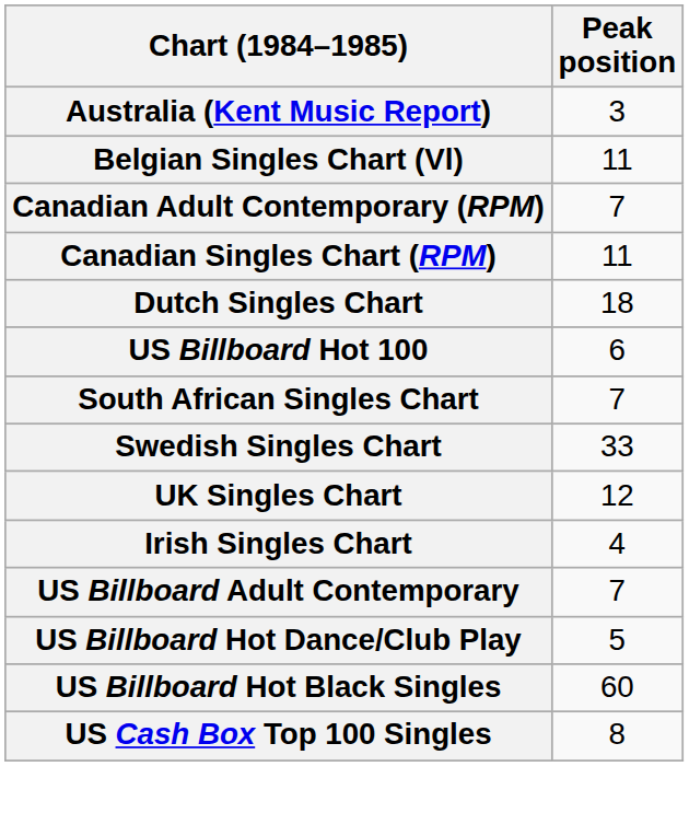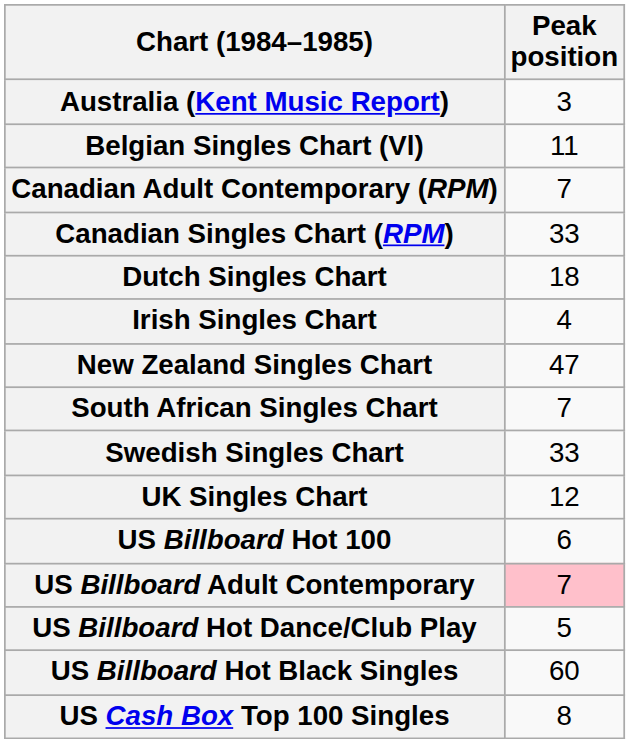 <table class="wikitable sortable plainrowheaders">
 <tr>
 <th scope="col">Chart (1984–1985)</th>
 <th scope="col">Peak<br>position</th>
 </tr>
 <tr>
 <th scope="row">Australia (<a href='#'>Kent Music Report</a>)</th>
 <td style="text-align:center;">3</td>
 </tr>
 <tr>
 <th scope="row">Belgian Singles Chart (Vl)</th>
 <td style="text-align:center;">11</td>
 </tr>
 <tr>
 <th scope="row">Canadian Adult Contemporary (<em>RPM</em>)</th>
 <td style="text-align:center;">7</td>
 </tr>
 <tr>
 <th scope="row">Canadian Singles Chart (<em><a href='#'>RPM</a></em>)</th>
-<td style="text-align:center;">11</td>
+<td style="text-align:center;">33</td>
 </tr>
 <tr>
 <th scope="row">Dutch Singles Chart</th>
 <td style="text-align:center;">18</td>
 </tr>
 <tr>
-<th scope="row">US <em>Billboard</em> Hot 100</th>
-<td style="text-align:center;">6</td>
+<th scope="row">Irish Singles Chart</th>
+<td style="text-align:center;">4</td>
+</tr>
+<tr>
+<th scope="row">New Zealand Singles Chart</th>
+<td style="text-align:center;">47</td>
 </tr>
 <tr>
 <th scope="row">South African Singles Chart</th>
 <td style="text-align:center;">7</td>
 </tr>
 <tr>
 <th scope="row">Swedish Singles Chart</th>
 <td style="text-align:center;">33</td>
 </tr>
 <tr>
 <th scope="row">UK Singles Chart</th>
 <td style="text-align:center;">12</td>
 </tr>
 <tr>
-<th scope="row">Irish Singles Chart</th>
-<td style="text-align:center;">4</td>
+<th scope="row">US <em>Billboard</em> Hot 100</th>
+<td style="text-align:center;">6</td>
 </tr>
 <tr>
 <th scope="row">US <em>Billboard</em> Adult Contemporary</th>
-<td style="text-align:center;">7</td>
+<td style="background: pink; text-align:center;">7</td>
 </tr>
 <tr>
 <th scope="row">US <em>Billboard</em> Hot Dance/Club Play</th>
 <td style="text-align:center;">5</td>
 </tr>
 <tr>
 <th scope="row">US <em>Billboard</em> Hot Black Singles</th>
 <td style="text-align:center;">60</td>
 </tr>
 <tr>
 <th scope="row">US <a href='#'><em>Cash Box</em></a> Top 100 Singles</th>
 <td style="text-align:center;">8</td>
 </tr>
 </table>
